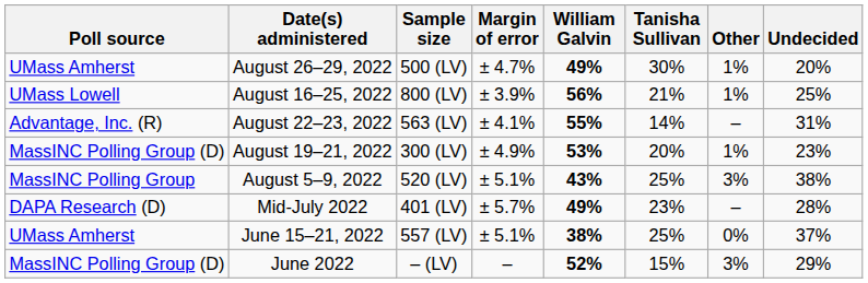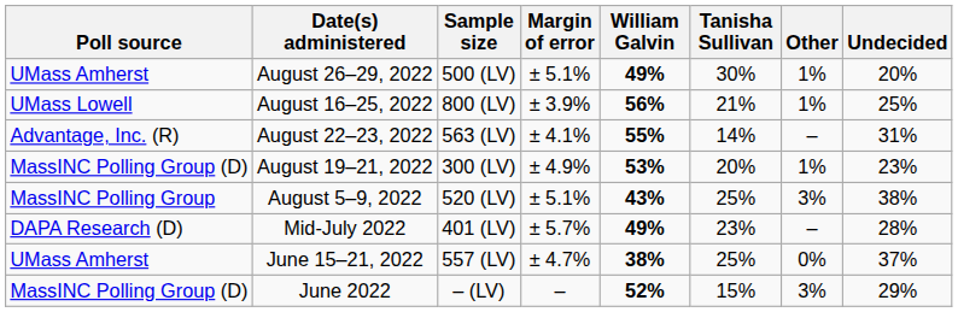 <table class="wikitable" style="font-size:90%;text-align:center;">
 <tr valign=bottom>
 <th>Poll source</th>
 <th>Date(s)<br>administered</th>
 <th>Sample<br>size</th>
 <th>Margin<br>of error</th>
 <th style="width:60px;">William<br>Galvin</th>
 <th style="width:60px;">Tanisha<br>Sullivan</th>
 <th>Other</th>
 <th>Undecided</th>
 </tr>
 <tr>
 <td style="text-align:left;"><a href='#'>UMass Amherst</a></td>
 <td>August 26–29, 2022</td>
 <td>500 (LV)</td>
-<td>± 4.7%</td>
+<td>± 5.1%</td>
 <td><strong>49%</strong></td>
 <td>30%</td>
 <td>1%</td>
 <td>20%</td>
 </tr>
 <tr>
 <td style="text-align:left;"><a href='#'>UMass Lowell</a></td>
 <td>August 16–25, 2022</td>
 <td>800 (LV)</td>
 <td>± 3.9%</td>
 <td><strong>56%</strong></td>
 <td>21%</td>
 <td>1%</td>
 <td>25%</td>
 </tr>
 <tr>
 <td style="text-align:left;"><a href='#'>Advantage, Inc.</a> (R)</td>
 <td>August 22–23, 2022</td>
 <td>563 (LV)</td>
 <td>± 4.1%</td>
 <td><strong>55%</strong></td>
 <td>14%</td>
 <td>–</td>
 <td>31%</td>
 </tr>
 <tr>
 <td style="text-align:left;"><a href='#'>MassINC Polling Group</a> (D)</td>
 <td>August 19–21, 2022</td>
 <td>300 (LV)</td>
 <td>± 4.9%</td>
 <td><strong>53%</strong></td>
 <td>20%</td>
 <td>1%</td>
 <td>23%</td>
 </tr>
 <tr>
 <td style="text-align:left;"><a href='#'>MassINC Polling Group</a></td>
 <td>August 5–9, 2022</td>
 <td>520 (LV)</td>
 <td>± 5.1%</td>
 <td><strong>43%</strong></td>
 <td>25%</td>
 <td>3%</td>
 <td>38%</td>
 </tr>
 <tr>
 <td style="text-align:left;"><a href='#'>DAPA Research</a> (D)</td>
 <td>Mid-July 2022</td>
 <td>401 (LV)</td>
 <td>± 5.7%</td>
 <td><strong>49%</strong></td>
 <td>23%</td>
 <td>–</td>
 <td>28%</td>
 </tr>
 <tr>
 <td style="text-align:left;"><a href='#'>UMass Amherst</a></td>
 <td>June 15–21, 2022</td>
 <td>557 (LV)</td>
-<td>± 5.1%</td>
+<td>± 4.7%</td>
 <td><strong>38%</strong></td>
 <td>25%</td>
 <td>0%</td>
 <td>37%</td>
 </tr>
 <tr>
 <td style="text-align:left;"><a href='#'>MassINC Polling Group</a> (D)</td>
 <td>June 2022</td>
 <td>– (LV)</td>
 <td>–</td>
 <td><strong>52%</strong></td>
 <td>15%</td>
 <td>3%</td>
 <td>29%</td>
 </tr>
 </table>
